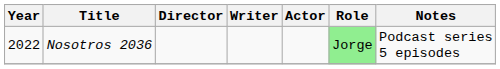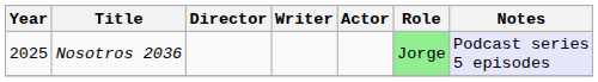 <table class="wikitable sortable">
 <tr>
 <th>Year</th>
 <th>Title</th>
 <th>Director</th>
 <th>Writer</th>
 <th>Actor</th>
 <th>Role</th>
 <th>Notes</th>
 </tr>
 <tr>
-<td>2022</td>
+<td>2025</td>
 <td><em>Nosotros 2036</em></td>
 <td></td>
 <td></td>
 <td></td>
 <td style="background: lightgreen;">Jorge</td>
-<td>Podcast series<br>5 episodes</td>
+<td style="background: lavender;">Podcast series<br>5 episodes</td>
 </tr>
 <tr>
 </tr>
 </table>
